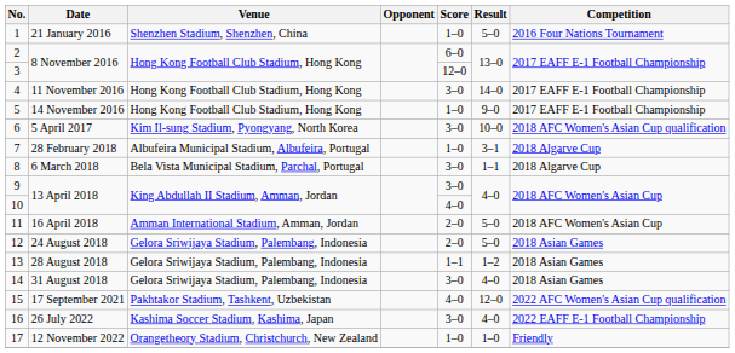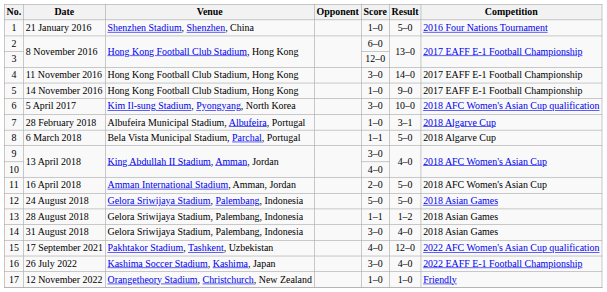 <table class="wikitable sortable">
 <tr>
 <th scope="col">No.</th>
 <th scope="col">Date</th>
 <th scope="col">Venue</th>
 <th scope="col">Opponent</th>
 <th scope="col">Score</th>
 <th scope="col">Result</th>
 <th scope="col">Competition</th>
 </tr>
 <tr>
 <td align=center>1</td>
 <td>21 January 2016</td>
 <td><a href='#'>Shenzhen Stadium</a>, <a href='#'>Shenzhen</a>, China</td>
 <td></td>
 <td align=center>1–0</td>
 <td align=center>5–0</td>
 <td><a href='#'>2016 Four Nations Tournament</a></td>
 </tr>
 <tr>
 <td align=center>2</td>
 <td rowspan="2">8 November 2016</td>
 <td rowspan="2"><a href='#'>Hong Kong Football Club Stadium</a>, Hong Kong</td>
 <td rowspan="2"></td>
 <td align=center>6–0</td>
 <td rowspan="2" align=center>13–0</td>
 <td rowspan="2"><a href='#'>2017 EAFF E-1 Football Championship</a></td>
 </tr>
 <tr>
 <td align=center>3</td>
 <td align=center>12–0</td>
 </tr>
 <tr>
 <td align=center>4</td>
 <td>11 November 2016</td>
 <td>Hong Kong Football Club Stadium, Hong Kong</td>
 <td></td>
 <td align=center>3–0</td>
 <td align=center>14–0</td>
 <td>2017 EAFF E-1 Football Championship</td>
 </tr>
 <tr>
 <td align=center>5</td>
 <td>14 November 2016</td>
 <td>Hong Kong Football Club Stadium, Hong Kong</td>
 <td></td>
 <td align=center>1–0</td>
 <td align=center>9–0</td>
 <td>2017 EAFF E-1 Football Championship</td>
 </tr>
 <tr>
 <td align=center>6</td>
 <td>5 April 2017</td>
 <td><a href='#'>Kim Il-sung Stadium</a>, <a href='#'>Pyongyang</a>, North Korea</td>
 <td></td>
 <td align=center>3–0</td>
 <td align=center>10–0</td>
 <td><a href='#'>2018 AFC Women's Asian Cup qualification</a></td>
 </tr>
 <tr>
 <td align=center>7</td>
 <td>28 February 2018</td>
 <td>Albufeira Municipal Stadium, <a href='#'>Albufeira</a>, Portugal</td>
 <td></td>
 <td align=center>1–0</td>
 <td align=center>3–1</td>
 <td><a href='#'>2018 Algarve Cup</a></td>
 </tr>
 <tr>
 <td align=center>8</td>
 <td>6 March 2018</td>
 <td>Bela Vista Municipal Stadium, <a href='#'>Parchal</a>, Portugal</td>
 <td></td>
-<td align=center>3–0</td>
 <td align=center>1–1</td>
+<td align=center>5–0</td>
 <td>2018 Algarve Cup</td>
 </tr>
 <tr>
 <td align=center>9</td>
 <td rowspan="2">13 April 2018</td>
 <td rowspan="2"><a href='#'>King Abdullah II Stadium</a>, <a href='#'>Amman</a>, Jordan</td>
 <td rowspan="2"></td>
 <td align=center>3–0</td>
 <td rowspan="2" align=center>4–0</td>
 <td rowspan="2"><a href='#'>2018 AFC Women's Asian Cup</a></td>
 </tr>
 <tr>
 <td align=center>10</td>
 <td align=center>4–0</td>
 </tr>
 <tr>
 <td align=center>11</td>
 <td>16 April 2018</td>
 <td><a href='#'>Amman International Stadium</a>, Amman, Jordan</td>
 <td></td>
 <td align=center>2–0</td>
 <td align=center>5–0</td>
 <td>2018 AFC Women's Asian Cup</td>
 </tr>
 <tr>
 <td align=center>12</td>
 <td>24 August 2018</td>
 <td><a href='#'>Gelora Sriwijaya Stadium</a>, <a href='#'>Palembang</a>, Indonesia</td>
 <td></td>
-<td align=center>2–0</td>
+<td align=center>5–0</td>
 <td align=center>5–0</td>
 <td><a href='#'>2018 Asian Games</a></td>
 </tr>
 <tr>
 <td align=center>13</td>
 <td>28 August 2018</td>
 <td>Gelora Sriwijaya Stadium, Palembang, Indonesia</td>
 <td></td>
 <td align=center>1–1</td>
 <td align=center>1–2</td>
 <td>2018 Asian Games</td>
 </tr>
 <tr>
 <td align=center>14</td>
 <td>31 August 2018</td>
 <td>Gelora Sriwijaya Stadium, Palembang, Indonesia</td>
 <td></td>
 <td align=center>3–0</td>
 <td align=center>4–0</td>
 <td>2018 Asian Games</td>
 </tr>
 <tr>
 <td align=center>15</td>
 <td>17 September 2021</td>
 <td><a href='#'>Pakhtakor Stadium</a>, <a href='#'>Tashkent</a>, Uzbekistan</td>
 <td></td>
 <td align=center>4–0</td>
 <td align=center>12–0</td>
 <td><a href='#'>2022 AFC Women's Asian Cup qualification</a></td>
 </tr>
 <tr>
 <td align=center>16</td>
 <td>26 July 2022</td>
 <td><a href='#'>Kashima Soccer Stadium</a>, <a href='#'>Kashima</a>, Japan</td>
 <td></td>
 <td align=center>3–0</td>
 <td align=center>4–0</td>
 <td><a href='#'>2022 EAFF E-1 Football Championship</a></td>
 </tr>
 <tr>
 <td align=center>17</td>
 <td>12 November 2022</td>
 <td><a href='#'>Orangetheory Stadium</a>, <a href='#'>Christchurch</a>, New Zealand</td>
 <td></td>
 <td align=center>1–0</td>
 <td align=center>1–0</td>
 <td><a href='#'>Friendly</a></td>
 </tr>
 <tr>
 </tr>
 </table>
